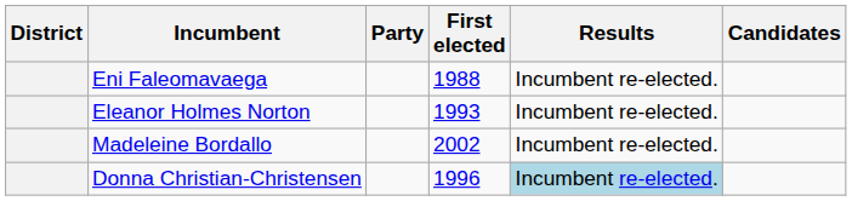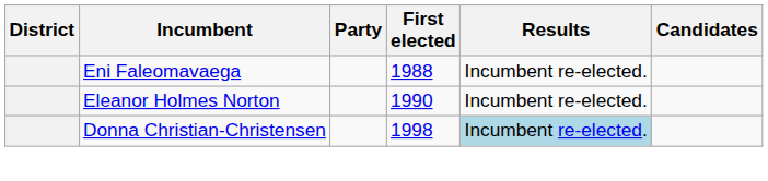 <table class="wikitable">
 <tr>
 <th>District</th>
 <th>Incumbent</th>
 <th>Party</th>
 <th>First<br>elected</th>
 <th>Results</th>
 <th>Candidates</th>
 </tr>
 <tr>
 <th></th>
 <td><a href='#'>Eni Faleomavaega</a></td>
 <td></td>
 <td><a href='#'>1988</a></td>
 <td>Incumbent re-elected.</td>
 <td nowrap></td>
 </tr>
 <tr>
 <th></th>
 <td><a href='#'>Eleanor Holmes Norton</a></td>
 <td></td>
-<td><a href='#'>1993</a></td>
-<td>Incumbent re-elected.</td>
-<td nowrap></td>
-</tr>
-<tr>
-<th></th>
-<td><a href='#'>Madeleine Bordallo</a></td>
-<td></td>
-<td><a href='#'>2002</a></td>
+<td><a href='#'>1990</a></td>
 <td>Incumbent re-elected.</td>
 <td nowrap></td>
 </tr>
 <tr>
 <th></th>
 <td><a href='#'>Donna Christian-Christensen</a></td>
 <td></td>
-<td><a href='#'>1996</a></td>
+<td><a href='#'>1998</a></td>
 <td style="background: lightblue;">Incumbent <a href='#'>re-elected</a>.</td>
 <td nowrap></td>
 </tr>
 </table>
